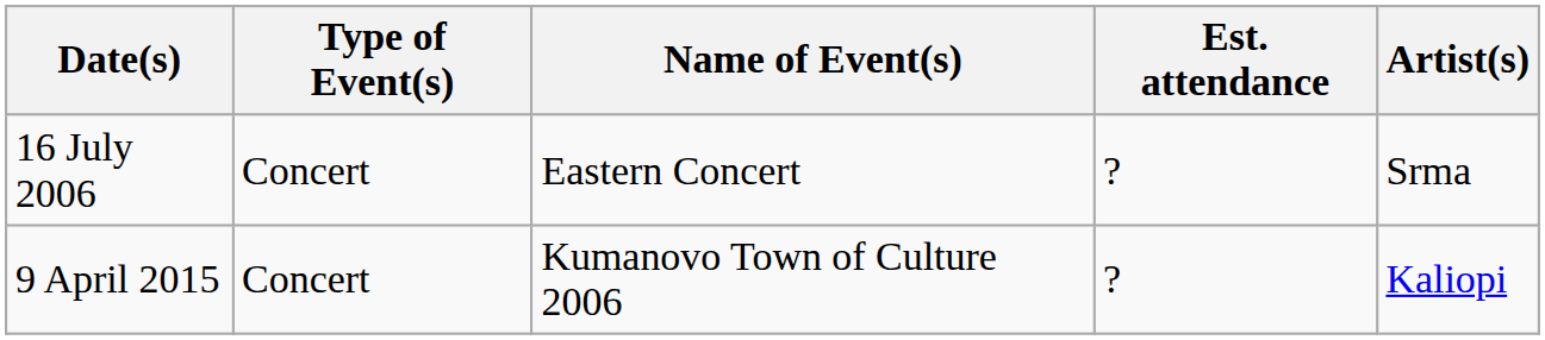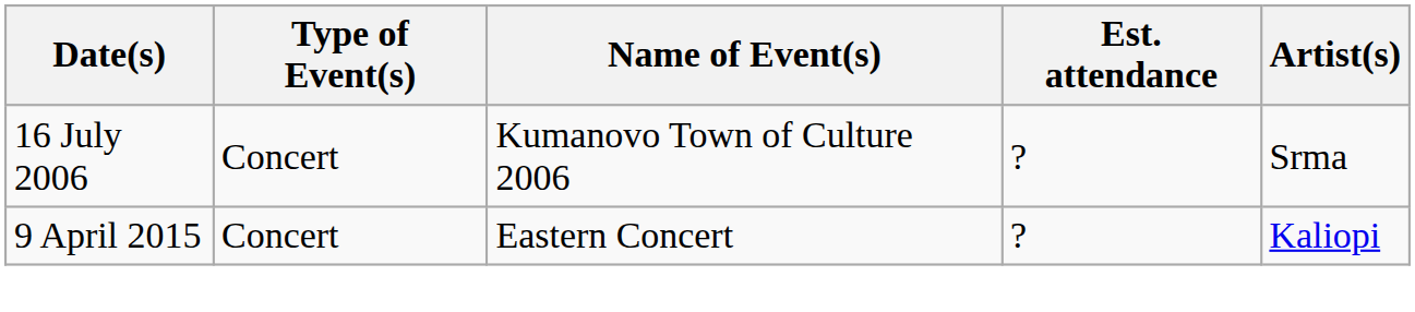 <table class="wikitable sortable">
 <tr>
 <th>Date(s)</th>
 <th>Type of Event(s)</th>
 <th>Name of Event(s)</th>
 <th>Est. attendance</th>
 <th>Artist(s)</th>
 </tr>
 <tr>
 <td>16 July 2006</td>
 <td>Concert</td>
-<td>Eastern Concert</td>
+<td>Kumanovo Town of Culture 2006</td>
 <td>?</td>
 <td>Srma</td>
 </tr>
 <tr>
 <td>9 April 2015</td>
 <td>Concert</td>
-<td>Kumanovo Town of Culture 2006</td>
+<td>Eastern Concert</td>
 <td>?</td>
 <td><a href='#'>Kaliopi</a></td>
 </tr>
 </table>
